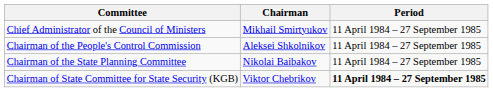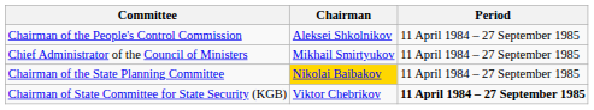 <table class="wikitable">
 <tr>
 <th>Committee</th>
 <th>Chairman</th>
 <th>Period</th>
 </tr>
 <tr>
+<td><a href='#'>Chairman of the People's Control Commission</a></td>
+<td><a href='#'>Aleksei Shkolnikov</a></td>
+<td>11 April 1984 – 27 September 1985</td>
+</tr>
+<tr>
 <td><a href='#'>Chief Administrator</a> of the <a href='#'>Council of Ministers</a></td>
 <td><a href='#'>Mikhail Smirtyukov</a></td>
 <td>11 April 1984 – 27 September 1985</td>
 </tr>
 <tr>
-<td><a href='#'>Chairman of the People's Control Commission</a></td>
-<td><a href='#'>Aleksei Shkolnikov</a></td>
-<td>11 April 1984 – 27 September 1985</td>
-</tr>
-<tr>
 <td><a href='#'>Chairman of the State Planning Committee</a></td>
-<td><a href='#'>Nikolai Baibakov</a></td>
+<td style="background: gold;"><a href='#'>Nikolai Baibakov</a></td>
 <td>11 April 1984 – 27 September 1985</td>
 </tr>
 <tr>
 <td><a href='#'>Chairman of State Committee for State Security</a> (KGB)</td>
 <td><a href='#'>Viktor Chebrikov</a></td>
 <td><strong>11 April 1984 – 27 September 1985</strong></td>
 </tr>
 </table>
